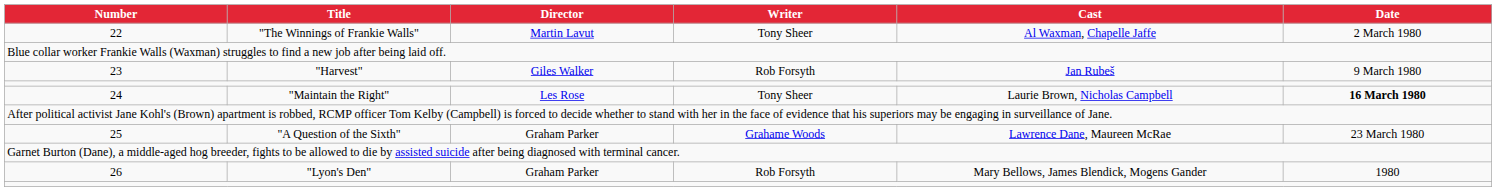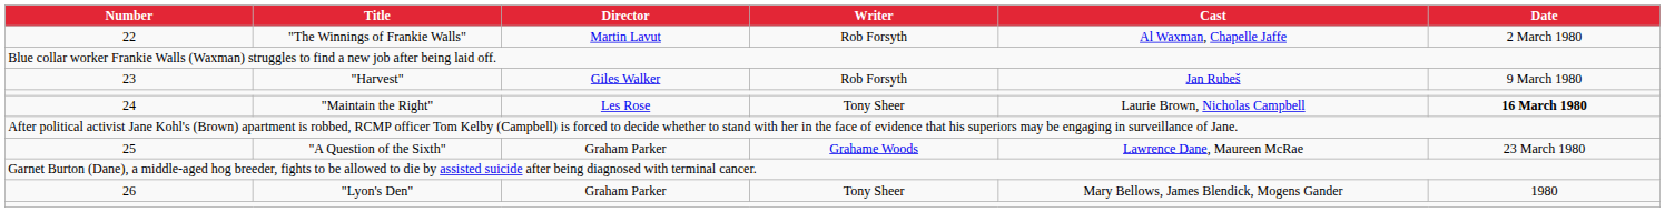 <table class="wikitable sortable" style="text-align:center" width=100%>
 <tr>
 <th style="background-color: #e32636; color: white; width:15%;">Number</th>
 <th style="background-color: #e32636; color: white; width:15%;">Title</th>
 <th style="background-color: #e32636; color: white; width:15%;">Director</th>
 <th style="background-color: #e32636; color: white; width:15%;">Writer</th>
 <th style="background-color: #e32636; color: white; width:26%;">Cast</th>
 <th style="background-color: #e32636; color: white; width:26%;">Date</th>
 </tr>
 <tr>
 <td>22</td>
 <td>"The Winnings of Frankie Walls"</td>
 <td><a href='#'>Martin Lavut</a></td>
-<td>Tony Sheer</td>
+<td>Rob Forsyth</td>
 <td><a href='#'>Al Waxman</a>, <a href='#'>Chapelle Jaffe</a></td>
 <td>2 March 1980</td>
 </tr>
 <tr>
 <td align=left colspan=6>Blue collar worker Frankie Walls (Waxman) struggles to find a new job after being laid off.</td>
 </tr>
 <tr>
 <td>23</td>
 <td>"Harvest"</td>
 <td><a href='#'>Giles Walker</a></td>
 <td>Rob Forsyth</td>
 <td><a href='#'>Jan Rubeš</a></td>
 <td>9 March 1980</td>
 </tr>
 <tr>
 <td align=left colspan=6></td>
 </tr>
 <tr>
 <td>24</td>
 <td>"Maintain the Right"</td>
 <td><a href='#'>Les Rose</a></td>
 <td>Tony Sheer</td>
 <td>Laurie Brown, <a href='#'>Nicholas Campbell</a></td>
 <td><strong>16 March 1980</strong></td>
 </tr>
 <tr>
 <td align=left colspan=6>After political activist Jane Kohl's (Brown) apartment is robbed, RCMP officer Tom Kelby (Campbell) is forced to decide whether to stand with her in the face of evidence that his superiors may be engaging in surveillance of Jane.</td>
 </tr>
 <tr>
 <td>25</td>
 <td>"A Question of the Sixth"</td>
 <td>Graham Parker</td>
 <td><a href='#'>Grahame Woods</a></td>
 <td><a href='#'>Lawrence Dane</a>, Maureen McRae</td>
 <td>23 March 1980</td>
 </tr>
 <tr>
 <td align=left colspan=6>Garnet Burton (Dane), a middle-aged hog breeder, fights to be allowed to die by <a href='#'>assisted suicide</a> after being diagnosed with terminal cancer.</td>
 </tr>
 <tr>
 <td>26</td>
 <td>"Lyon's Den"</td>
 <td>Graham Parker</td>
-<td>Rob Forsyth</td>
+<td>Tony Sheer</td>
 <td>Mary Bellows, James Blendick, Mogens Gander</td>
 <td>1980</td>
 </tr>
 <tr>
 <td align=left colspan=6></td>
 </tr>
 </table>
